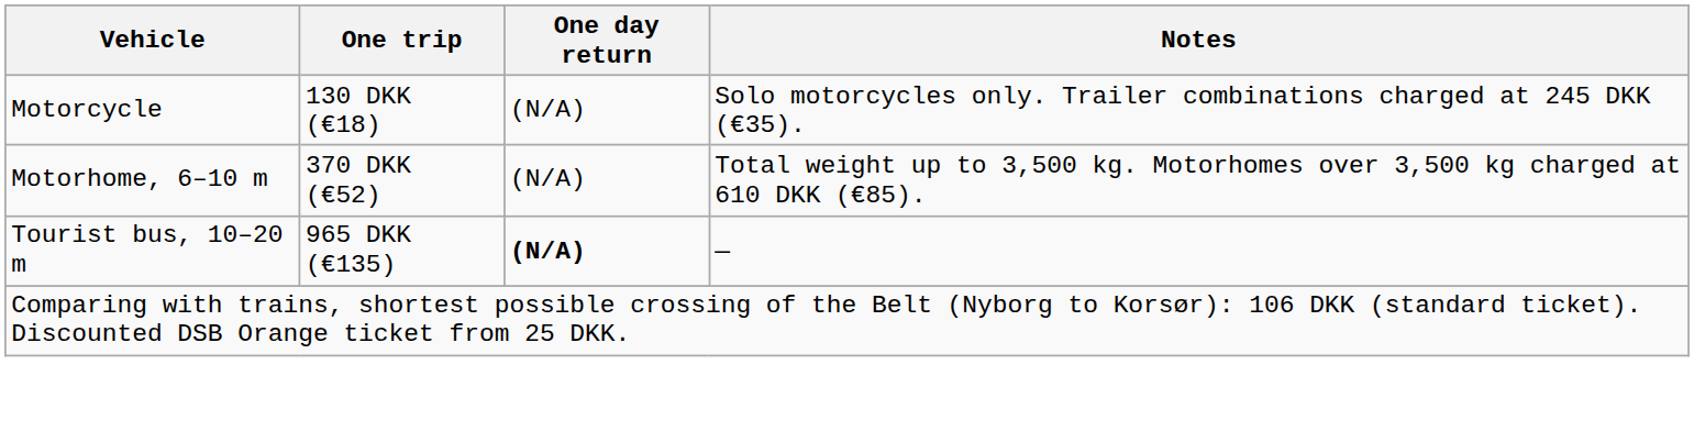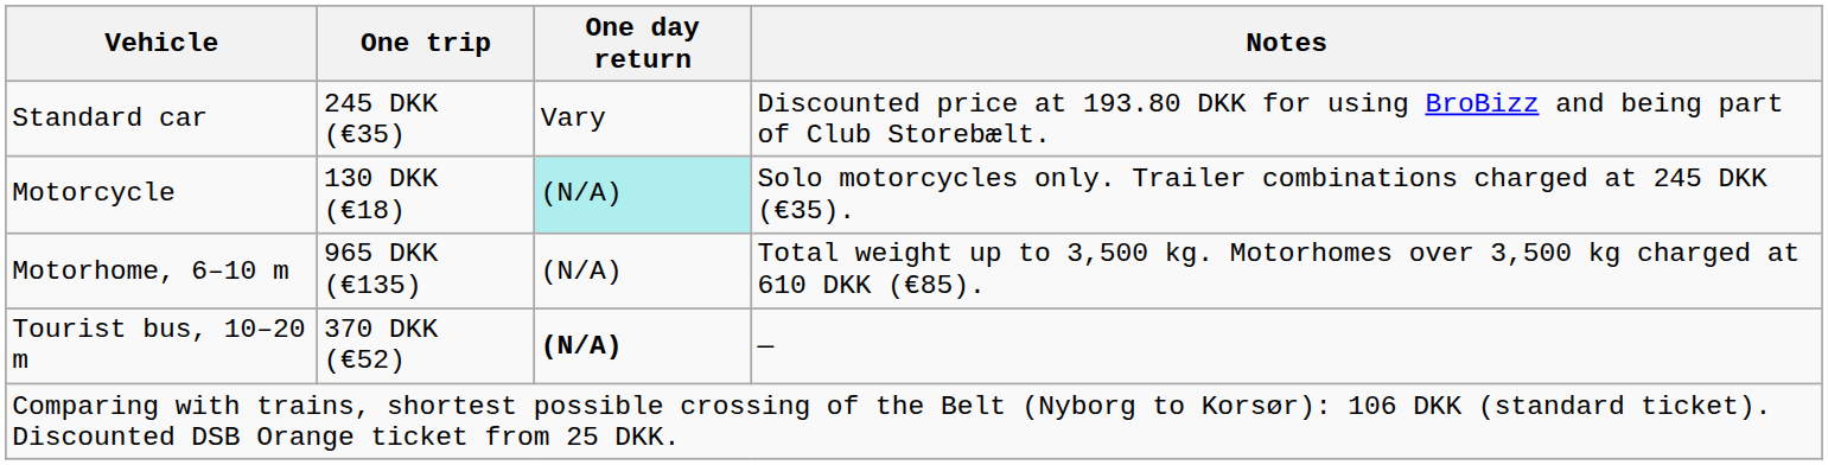 <table class="wikitable">
 <tr>
 <th>Vehicle</th>
 <th>One trip</th>
 <th>One day return</th>
 <th>Notes</th>
 </tr>
 <tr>
+<td>Standard car</td>
+<td>245 DKK (€35)</td>
+<td>Vary</td>
+<td>Discounted price at 193.80 DKK for using <a href='#'>BroBizz</a> and being part of Club Storebælt.</td>
+</tr>
+<tr>
 <td>Motorcycle</td>
 <td>130 DKK (€18)</td>
-<td>(N/A)</td>
+<td style="background: paleturquoise;">(N/A)</td>
 <td>Solo motorcycles only. Trailer combinations charged at 245 DKK (€35).</td>
 </tr>
 <tr>
 <td>Motorhome, 6–10 m</td>
-<td>370 DKK (€52)</td>
+<td>965 DKK (€135)</td>
 <td>(N/A)</td>
 <td>Total weight up to 3,500 kg. Motorhomes over 3,500 kg charged at 610 DKK (€85).</td>
 </tr>
 <tr>
 <td>Tourist bus, 10–20 m</td>
-<td>965 DKK (€135)</td>
+<td>370 DKK (€52)</td>
 <td><strong>(N/A)</strong></td>
 <td>—</td>
 </tr>
 <tr>
 <td colspan=4>Comparing with trains, shortest possible crossing of the Belt (Nyborg to Korsør): 106 DKK (standard ticket). Discounted DSB Orange ticket from 25 DKK.</td>
 </tr>
 </table>
